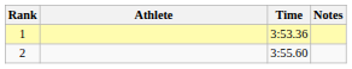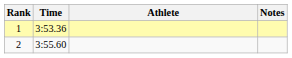 <table class="wikitable" style="text-align:center">
 <tr>
 <th>Rank</th>
+<th>Time</th>
 <th Style="width:18em">Athlete</th>
-<th>Time</th>
 <th>Notes</th>
 </tr>
 <tr style="width:10px; background:#fffcaf">
 <td>1</td>
+<td>3:53.36</td>
 <td style="text-align:left"></td>
-<td>3:53.36</td>
 <td></td>
 </tr>
 <tr>
 <td>2</td>
+<td>3:55.60</td>
 <td style="text-align:left"></td>
-<td>3:55.60</td>
 <td></td>
 </tr>
 </table>
